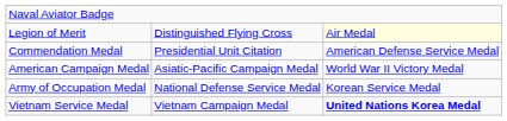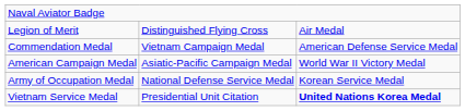 <table class="wikitable" style="margin: 1em auto 1em auto;">
 <tr>
 <td colspan="3"><a href='#'>Naval Aviator Badge</a></td>
 </tr>
 <tr>
 <td><a href='#'>Legion of Merit</a></td>
 <td><a href='#'>Distinguished Flying Cross</a></td>
-<td style="background: lightyellow;"><a href='#'>Air Medal</a></td>
+<td><a href='#'>Air Medal</a></td>
 </tr>
 <tr>
 <td><a href='#'>Commendation Medal</a></td>
-<td><a href='#'>Presidential Unit Citation</a></td>
+<td><a href='#'>Vietnam Campaign Medal</a></td>
 <td><a href='#'>American Defense Service Medal</a></td>
 </tr>
 <tr>
 <td><a href='#'>American Campaign Medal</a></td>
 <td><a href='#'>Asiatic-Pacific Campaign Medal</a></td>
 <td><a href='#'>World War II Victory Medal</a></td>
 </tr>
 <tr>
 <td><a href='#'>Army of Occupation Medal</a></td>
 <td><a href='#'>National Defense Service Medal</a></td>
 <td><a href='#'>Korean Service Medal</a></td>
 </tr>
 <tr>
 <td><a href='#'>Vietnam Service Medal</a></td>
-<td><a href='#'>Vietnam Campaign Medal</a></td>
+<td><a href='#'>Presidential Unit Citation</a></td>
 <td><strong><a href='#'>United Nations Korea Medal</a></strong></td>
 </tr>
 </table>
